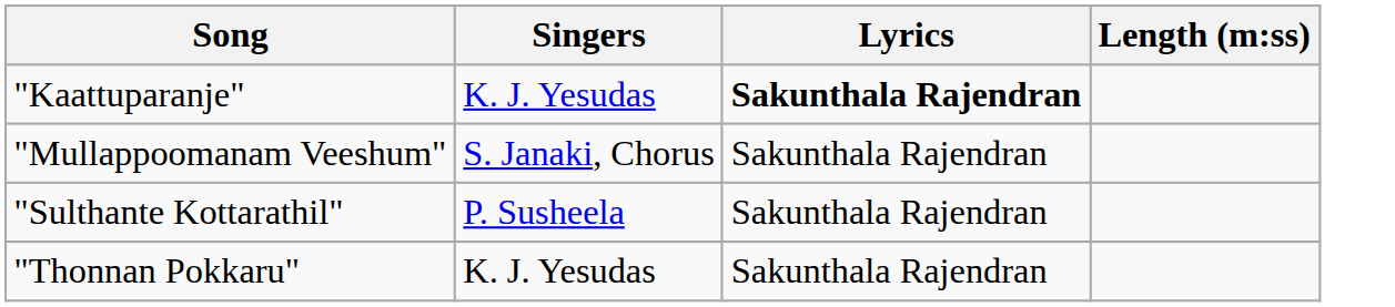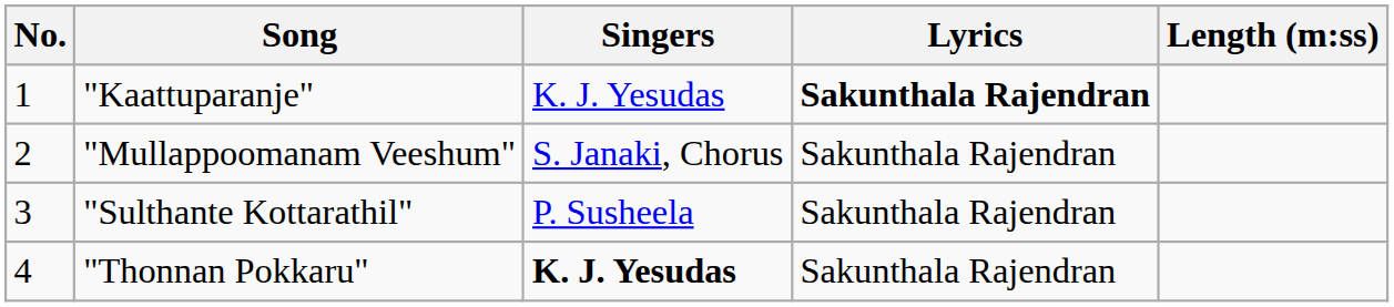 <table class="wikitable" style="font-size:95%;">
 <tr>
+<th>No.</th>
 <th>Song</th>
 <th>Singers</th>
 <th>Lyrics</th>
 <th>Length (m:ss)</th>
 </tr>
 <tr>
+<td>1</td>
 <td>"Kaattuparanje"</td>
 <td><a href='#'>K. J. Yesudas</a></td>
 <td><strong>Sakunthala Rajendran</strong></td>
 <td></td>
 </tr>
 <tr>
+<td>2</td>
 <td>"Mullappoomanam Veeshum"</td>
 <td><a href='#'>S. Janaki</a>, Chorus</td>
 <td>Sakunthala Rajendran</td>
 <td></td>
 </tr>
 <tr>
+<td>3</td>
 <td>"Sulthante Kottarathil"</td>
 <td><a href='#'>P. Susheela</a></td>
 <td>Sakunthala Rajendran</td>
 <td></td>
 </tr>
 <tr>
+<td>4</td>
 <td>"Thonnan Pokkaru"</td>
-<td>K. J. Yesudas</td>
+<td><strong>K. J. Yesudas</strong></td>
 <td>Sakunthala Rajendran</td>
 <td></td>
 </tr>
 </table>
